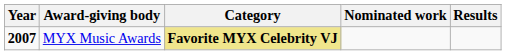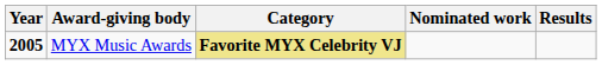 <table class="wikitable">
 <tr>
 <th>Year</th>
 <th>Award-giving body</th>
 <th>Category</th>
 <th>Nominated work</th>
 <th>Results</th>
 </tr>
 <tr>
-<td><strong>2007</strong></td>
+<td><strong>2005</strong></td>
 <td><a href='#'>MYX Music Awards</a></td>
 <td style="background: khaki;"><strong>Favorite MYX Celebrity VJ</strong></td>
 <td></td>
 <td></td>
 </tr>
 </table>
